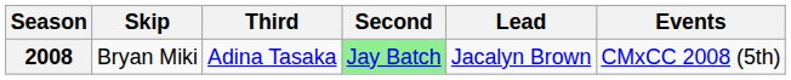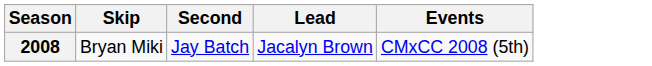 <table class="wikitable">
 <tr>
 <th scope="col">Season</th>
 <th scope="col">Skip</th>
-<th scope="col">Third</th>
 <th scope="col">Second</th>
 <th scope="col">Lead</th>
 <th scope="col">Events</th>
 </tr>
 <tr>
 <th scope="row">2008</th>
 <td>Bryan Miki</td>
-<td><a href='#'>Adina Tasaka</a></td>
-<td style="background: lightgreen;"><a href='#'>Jay Batch</a></td>
+<td><a href='#'>Jay Batch</a></td>
 <td><a href='#'>Jacalyn Brown</a></td>
 <td><a href='#'>CMxCC 2008</a> (5th)</td>
 </tr>
 </table>
